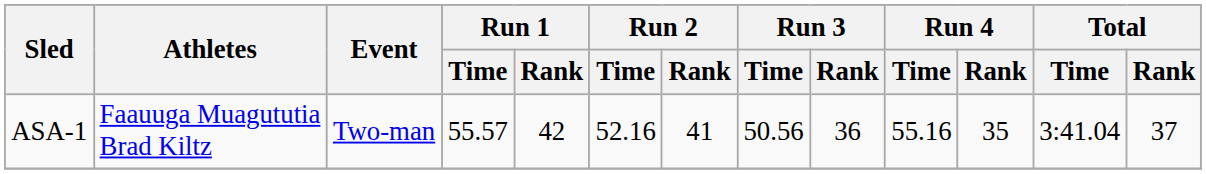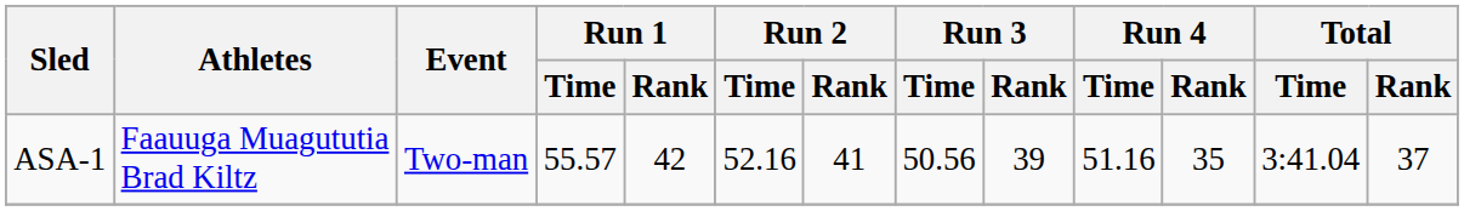 <table class="wikitable" border="1" style="font-size:90%">
 <tr>
 <th rowspan="2">Sled</th>
 <th rowspan="2">Athletes</th>
 <th rowspan="2">Event</th>
 <th colspan="2">Run 1</th>
 <th colspan="2">Run 2</th>
 <th colspan="2">Run 3</th>
 <th colspan="2">Run 4</th>
 <th colspan="2">Total</th>
 </tr>
 <tr>
 <th>Time</th>
 <th>Rank</th>
 <th>Time</th>
 <th>Rank</th>
 <th>Time</th>
 <th>Rank</th>
 <th>Time</th>
 <th>Rank</th>
 <th>Time</th>
 <th>Rank</th>
 </tr>
 <tr>
 <td align="center">ASA-1</td>
 <td><a href='#'>Faauuga Muagututia</a><br><a href='#'>Brad Kiltz</a></td>
 <td><a href='#'>Two-man</a></td>
 <td align="center">55.57</td>
 <td align="center">42</td>
 <td align="center">52.16</td>
 <td align="center">41</td>
 <td align="center">50.56</td>
-<td align="center">36</td>
-<td align="center">55.16</td>
+<td align="center">39</td>
+<td align="center">51.16</td>
 <td align="center">35</td>
 <td align="center">3:41.04</td>
 <td align="center">37</td>
 </tr>
 <tr>
 </tr>
 </table>
